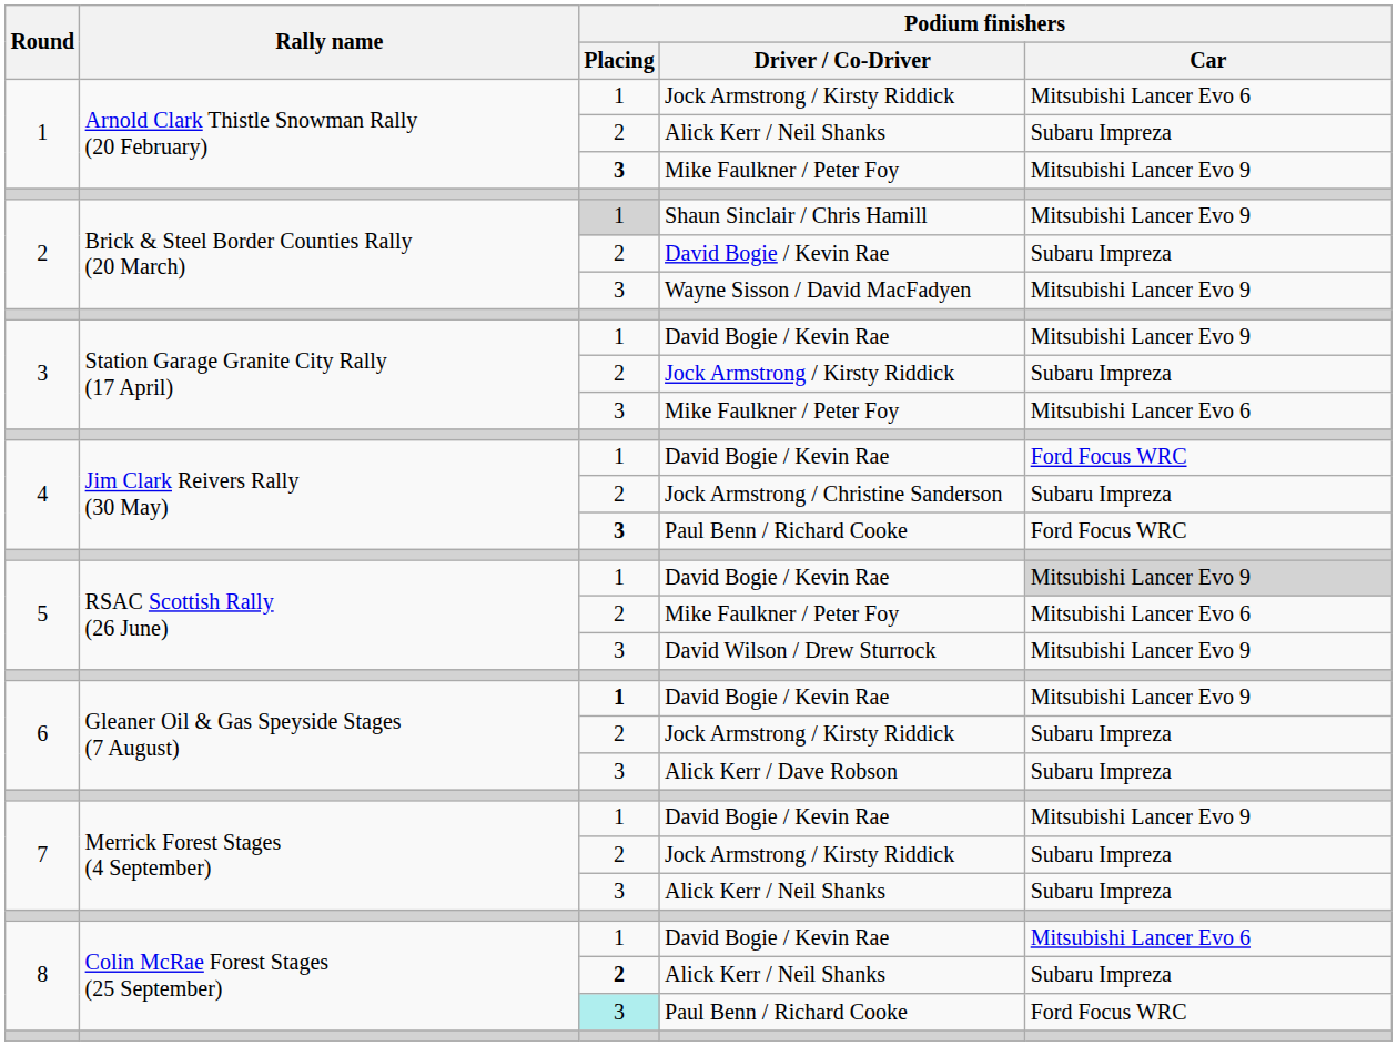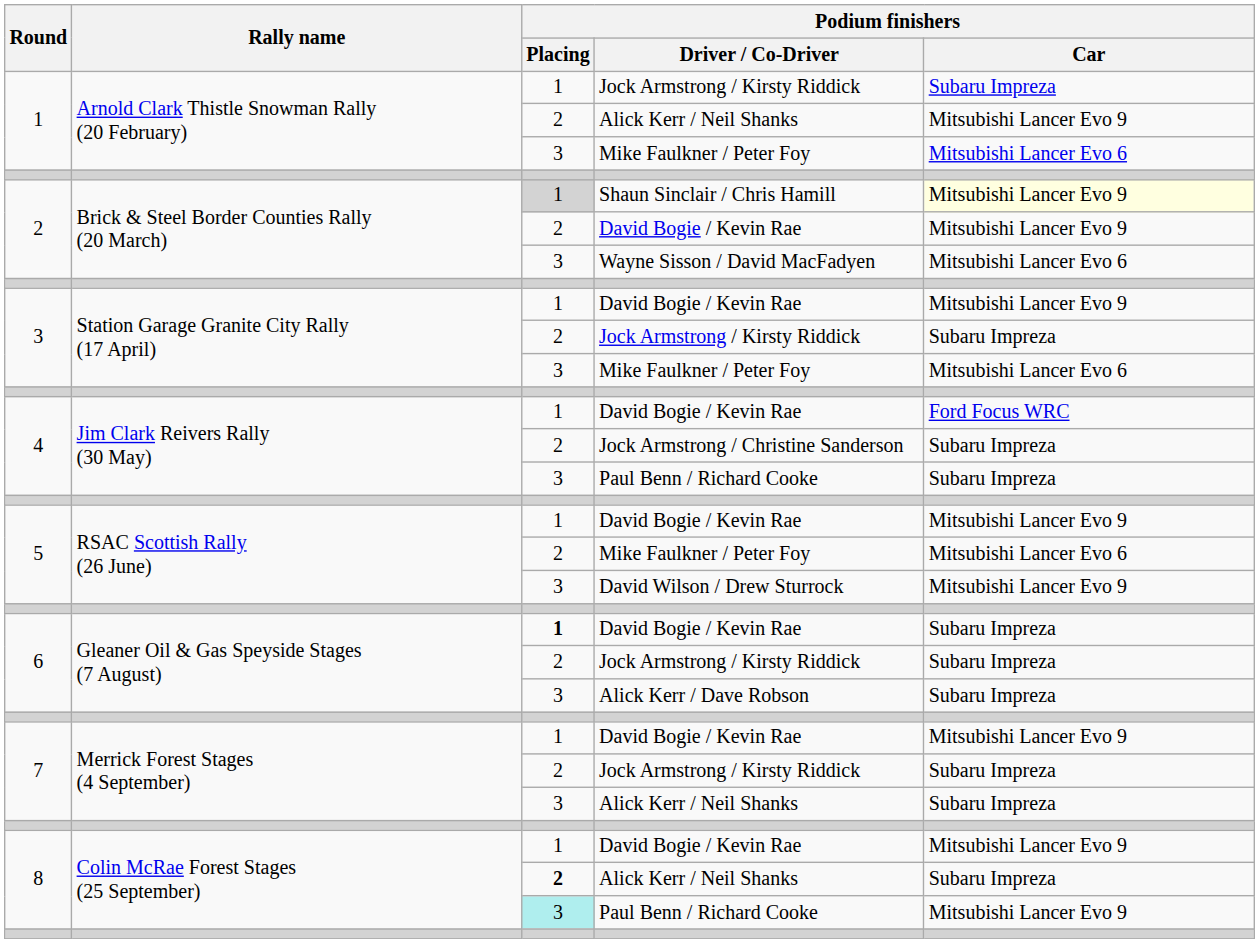 <table class="wikitable" style="font-size:90%;">
 <tr>
 <th rowspan=2>Round</th>
 <th style="width:22em" rowspan=2>Rally name</th>
 <th colspan=3>Podium finishers</th>
 </tr>
 <tr>
 <th>Placing</th>
 <th style="width:16em">Driver / Co-Driver</th>
 <th style="width:16em">Car</th>
 </tr>
 <tr>
 <td rowspan=3 align=center>1</td>
 <td rowspan=3><a href='#'>Arnold Clark</a> Thistle Snowman Rally<br>(20 February)</td>
 <td align=center>1</td>
 <td>Jock Armstrong / Kirsty Riddick</td>
-<td>Mitsubishi Lancer Evo 6</td>
+<td><a href='#'>Subaru Impreza</a></td>
 </tr>
 <tr>
 <td align=center>2</td>
 <td>Alick Kerr / Neil Shanks</td>
-<td>Subaru Impreza</td>
+<td>Mitsubishi Lancer Evo 9</td>
 </tr>
 <tr>
-<td align=center><strong>3</strong></td>
+<td align=center>3</td>
 <td>Mike Faulkner / Peter Foy</td>
-<td>Mitsubishi Lancer Evo 9</td>
+<td><a href='#'>Mitsubishi Lancer Evo 6</a></td>
 </tr>
 <tr style="background:lightgrey;">
 <td></td>
 <td></td>
 <td></td>
 <td></td>
 <td></td>
 </tr>
 <tr>
 <td rowspan=3 align=center>2</td>
 <td rowspan=3>Brick & Steel Border Counties Rally <br>(20 March)</td>
 <td align=center style="background: lightgrey;">1</td>
 <td>Shaun Sinclair / Chris Hamill</td>
-<td>Mitsubishi Lancer Evo 9</td>
+<td style="background: lightyellow;">Mitsubishi Lancer Evo 9</td>
 </tr>
 <tr>
 <td align=center>2</td>
 <td><a href='#'>David Bogie</a> / Kevin Rae</td>
-<td>Subaru Impreza</td>
+<td>Mitsubishi Lancer Evo 9</td>
 </tr>
 <tr>
 <td align=center>3</td>
 <td>Wayne Sisson / David MacFadyen</td>
-<td>Mitsubishi Lancer Evo 9</td>
+<td>Mitsubishi Lancer Evo 6</td>
 </tr>
 <tr style="background:lightgrey;">
 <td></td>
 <td></td>
 <td></td>
 <td></td>
 <td></td>
 </tr>
 <tr>
 <td rowspan=3 align=center>3</td>
 <td rowspan=3>Station Garage Granite City Rally <br>(17 April)</td>
 <td align=center>1</td>
 <td>David Bogie / Kevin Rae</td>
 <td>Mitsubishi Lancer Evo 9</td>
 </tr>
 <tr>
 <td align=center>2</td>
 <td><a href='#'>Jock Armstrong</a> / Kirsty Riddick</td>
 <td>Subaru Impreza</td>
 </tr>
 <tr>
 <td align=center>3</td>
 <td>Mike Faulkner / Peter Foy</td>
 <td>Mitsubishi Lancer Evo 6</td>
 </tr>
 <tr style="background:lightgrey;">
 <td></td>
 <td></td>
 <td></td>
 <td></td>
 <td></td>
 </tr>
 <tr>
 <td rowspan=3 align=center>4</td>
 <td rowspan=3><a href='#'>Jim Clark</a> Reivers Rally<br>(30 May)</td>
 <td align=center>1</td>
 <td>David Bogie / Kevin Rae</td>
 <td><a href='#'>Ford Focus WRC</a></td>
 </tr>
 <tr>
 <td align=center>2</td>
 <td>Jock Armstrong / Christine Sanderson</td>
 <td>Subaru Impreza</td>
 </tr>
 <tr>
-<td align=center><strong>3</strong></td>
+<td align=center>3</td>
 <td>Paul Benn / Richard Cooke</td>
-<td>Ford Focus WRC</td>
+<td>Subaru Impreza</td>
 </tr>
 <tr style="background:lightgrey;">
 <td></td>
 <td></td>
 <td></td>
 <td></td>
 <td></td>
 </tr>
 <tr>
 <td rowspan=3 align=center>5</td>
 <td rowspan=3>RSAC <a href='#'>Scottish Rally</a><br>(26 June)</td>
 <td align=center>1</td>
 <td>David Bogie / Kevin Rae</td>
-<td style="background: lightgrey;">Mitsubishi Lancer Evo 9</td>
+<td>Mitsubishi Lancer Evo 9</td>
 </tr>
 <tr>
 <td align=center>2</td>
 <td>Mike Faulkner / Peter Foy</td>
 <td>Mitsubishi Lancer Evo 6</td>
 </tr>
 <tr>
 <td align=center>3</td>
 <td>David Wilson / Drew Sturrock</td>
 <td>Mitsubishi Lancer Evo 9</td>
 </tr>
 <tr style="background:lightgrey;">
 <td></td>
 <td></td>
 <td></td>
 <td></td>
 <td></td>
 </tr>
 <tr>
 <td rowspan=3 align=center>6</td>
 <td rowspan=3>Gleaner Oil & Gas Speyside Stages <br>(7 August)</td>
 <td align=center><strong>1</strong></td>
 <td>David Bogie / Kevin Rae</td>
-<td>Mitsubishi Lancer Evo 9</td>
+<td>Subaru Impreza</td>
 </tr>
 <tr>
 <td align=center>2</td>
 <td>Jock Armstrong / Kirsty Riddick</td>
 <td>Subaru Impreza</td>
 </tr>
 <tr>
 <td align=center>3</td>
 <td>Alick Kerr / Dave Robson</td>
 <td>Subaru Impreza</td>
 </tr>
 <tr style="background:lightgrey;">
 <td></td>
 <td></td>
 <td></td>
 <td></td>
 <td></td>
 </tr>
 <tr>
 <td rowspan=3 align=center>7</td>
 <td rowspan=3>Merrick Forest Stages <br>(4 September)</td>
 <td align=center>1</td>
 <td>David Bogie / Kevin Rae</td>
 <td>Mitsubishi Lancer Evo 9</td>
 </tr>
 <tr>
 <td align=center>2</td>
 <td>Jock Armstrong / Kirsty Riddick</td>
 <td>Subaru Impreza</td>
 </tr>
 <tr>
 <td align=center>3</td>
 <td>Alick Kerr / Neil Shanks</td>
 <td>Subaru Impreza</td>
 </tr>
 <tr style="background:lightgrey;">
 <td></td>
 <td></td>
 <td></td>
 <td></td>
 <td></td>
 </tr>
 <tr>
 <td rowspan=3 align=center>8</td>
 <td rowspan=3><a href='#'>Colin McRae</a> Forest Stages <br>(25 September)</td>
 <td align=center>1</td>
 <td>David Bogie / Kevin Rae</td>
-<td><a href='#'>Mitsubishi Lancer Evo 6</a></td>
+<td>Mitsubishi Lancer Evo 9</td>
 </tr>
 <tr>
 <td align=center><strong>2</strong></td>
 <td>Alick Kerr / Neil Shanks</td>
 <td>Subaru Impreza</td>
 </tr>
 <tr>
 <td align=center style="background: paleturquoise;">3</td>
 <td>Paul Benn / Richard Cooke</td>
-<td>Ford Focus WRC</td>
+<td>Mitsubishi Lancer Evo 9</td>
 </tr>
 <tr style="background:lightgrey;">
 <td></td>
 <td></td>
 <td></td>
 <td></td>
 <td></td>
 </tr>
 </table>
